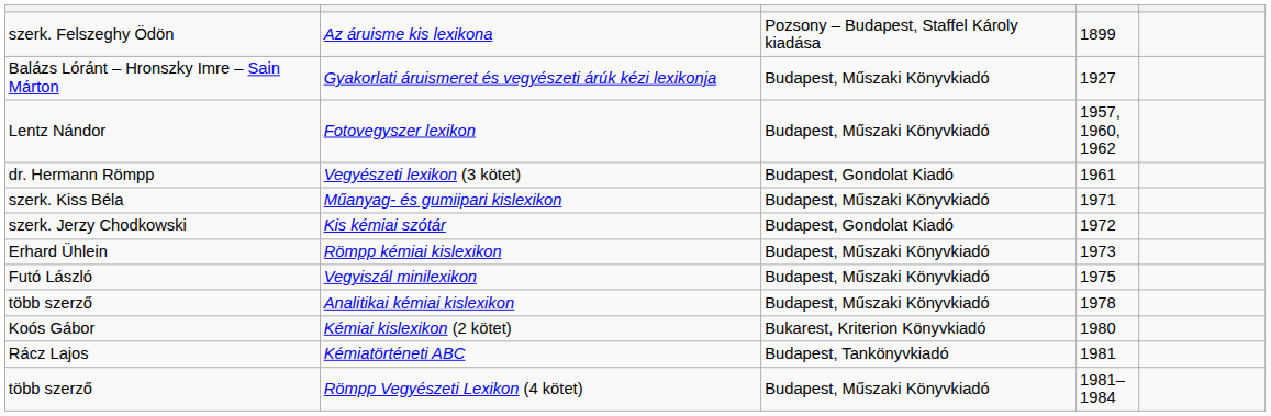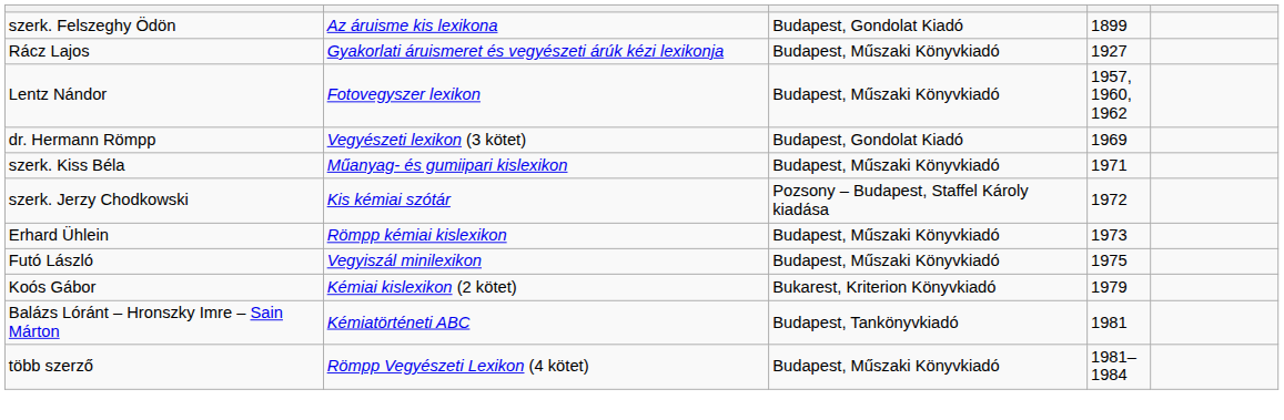 <table class="wikitable sortable">
 <tr>
 <th bgcolor="#DAA520" width="25%"></th>
 <th bgcolor="#DAA520" width="35%"></th>
 <th bgcolor="#DAA520" width="25%"></th>
 <th bgcolor="#DAA520" width="5%"></th>
 <th bgcolor="#DAA520" width="10%"></th>
 </tr>
 <tr>
 <td>szerk. Felszeghy Ödön</td>
 <td><em><a href='#'>Az áruisme kis lexikona</a></em></td>
-<td>Pozsony – Budapest, Staffel Károly kiadása</td>
+<td>Budapest, Gondolat Kiadó</td>
 <td>1899</td>
 <td></td>
 </tr>
 <tr>
-<td>Balázs Lóránt – Hronszky Imre – <a href='#'>Sain Márton</a></td>
+<td>Rácz Lajos</td>
 <td><em><a href='#'>Gyakorlati áruismeret és vegyészeti árúk kézi lexikonja</a></em></td>
 <td>Budapest, Műszaki Könyvkiadó</td>
 <td>1927</td>
 <td></td>
 </tr>
 <tr>
 <td>Lentz Nándor</td>
 <td><em><a href='#'>Fotovegyszer lexikon</a></em></td>
 <td>Budapest, Műszaki Könyvkiadó</td>
 <td>1957, 1960, 1962</td>
 <td></td>
 </tr>
 <tr>
 <td>dr. Hermann Römpp</td>
 <td><em><a href='#'>Vegyészeti lexikon</a></em> (3 kötet)</td>
 <td>Budapest, Gondolat Kiadó</td>
-<td>1961</td>
+<td>1969</td>
 <td></td>
 </tr>
 <tr>
 <td>szerk. Kiss Béla</td>
 <td><em><a href='#'>Műanyag- és gumiipari kislexikon</a></em></td>
 <td>Budapest, Műszaki Könyvkiadó</td>
 <td>1971</td>
 <td></td>
 </tr>
 <tr>
 <td>szerk. Jerzy Chodkowski</td>
 <td><em><a href='#'>Kis kémiai szótár</a></em></td>
-<td>Budapest, Gondolat Kiadó</td>
+<td>Pozsony – Budapest, Staffel Károly kiadása</td>
 <td>1972</td>
 <td></td>
 </tr>
 <tr>
 <td>Erhard Ühlein</td>
 <td><em><a href='#'>Römpp kémiai kislexikon</a></em></td>
 <td>Budapest, Műszaki Könyvkiadó</td>
 <td>1973</td>
 <td></td>
 </tr>
 <tr>
 <td>Futó László</td>
 <td><em><a href='#'>Vegyiszál minilexikon</a></em></td>
 <td>Budapest, Műszaki Könyvkiadó</td>
 <td>1975</td>
 <td></td>
 </tr>
 <tr>
-<td>több szerző</td>
-<td><em><a href='#'>Analitikai kémiai kislexikon</a></em></td>
-<td>Budapest, Műszaki Könyvkiadó</td>
-<td>1978</td>
+<td>Koós Gábor</td>
+<td><em><a href='#'>Kémiai kislexikon</a></em> (2 kötet)</td>
+<td>Bukarest, Kriterion Könyvkiadó</td>
+<td>1979</td>
 <td></td>
 </tr>
 <tr>
-<td>Koós Gábor</td>
-<td><em><a href='#'>Kémiai kislexikon</a></em> (2 kötet)</td>
-<td>Bukarest, Kriterion Könyvkiadó</td>
-<td>1980</td>
-<td></td>
-</tr>
-<tr>
-<td>Rácz Lajos</td>
+<td>Balázs Lóránt – Hronszky Imre – <a href='#'>Sain Márton</a></td>
 <td><em><a href='#'>Kémiatörténeti ABC</a></em></td>
 <td>Budapest, Tankönyvkiadó</td>
 <td>1981</td>
 <td></td>
 </tr>
 <tr>
 <td>több szerző</td>
 <td><em><a href='#'>Römpp Vegyészeti Lexikon</a></em> (4 kötet)</td>
 <td>Budapest, Műszaki Könyvkiadó</td>
 <td>1981–1984</td>
 <td></td>
 </tr>
 </table>
